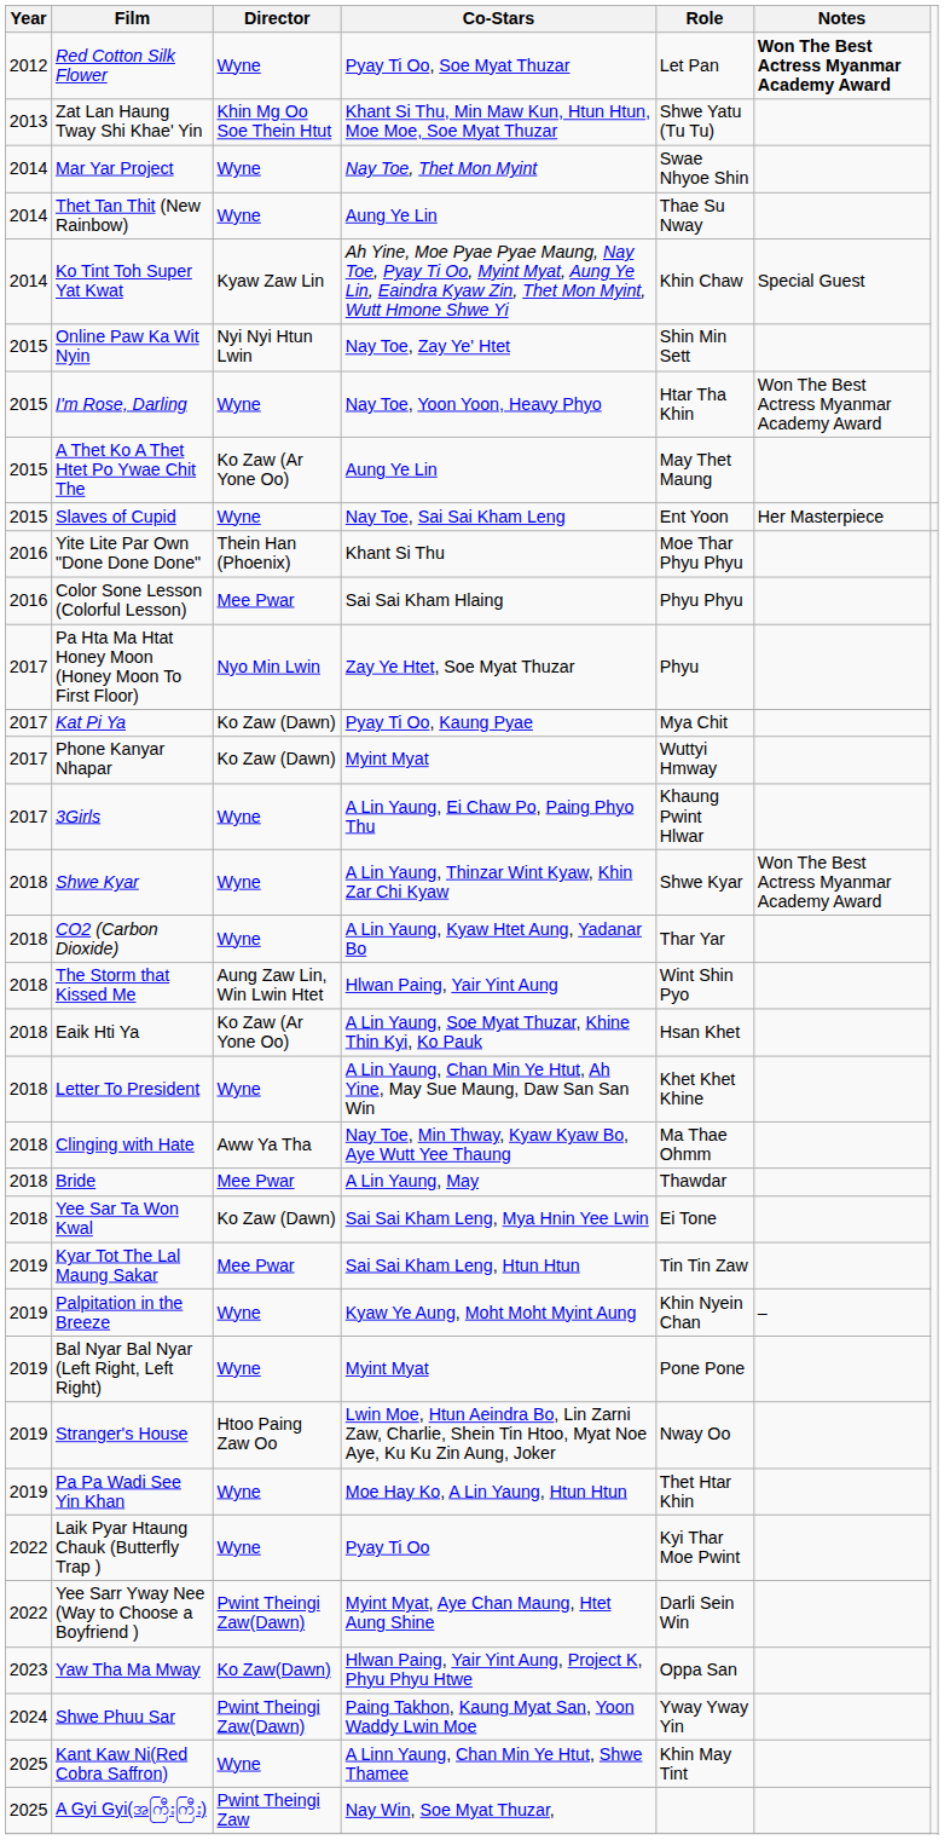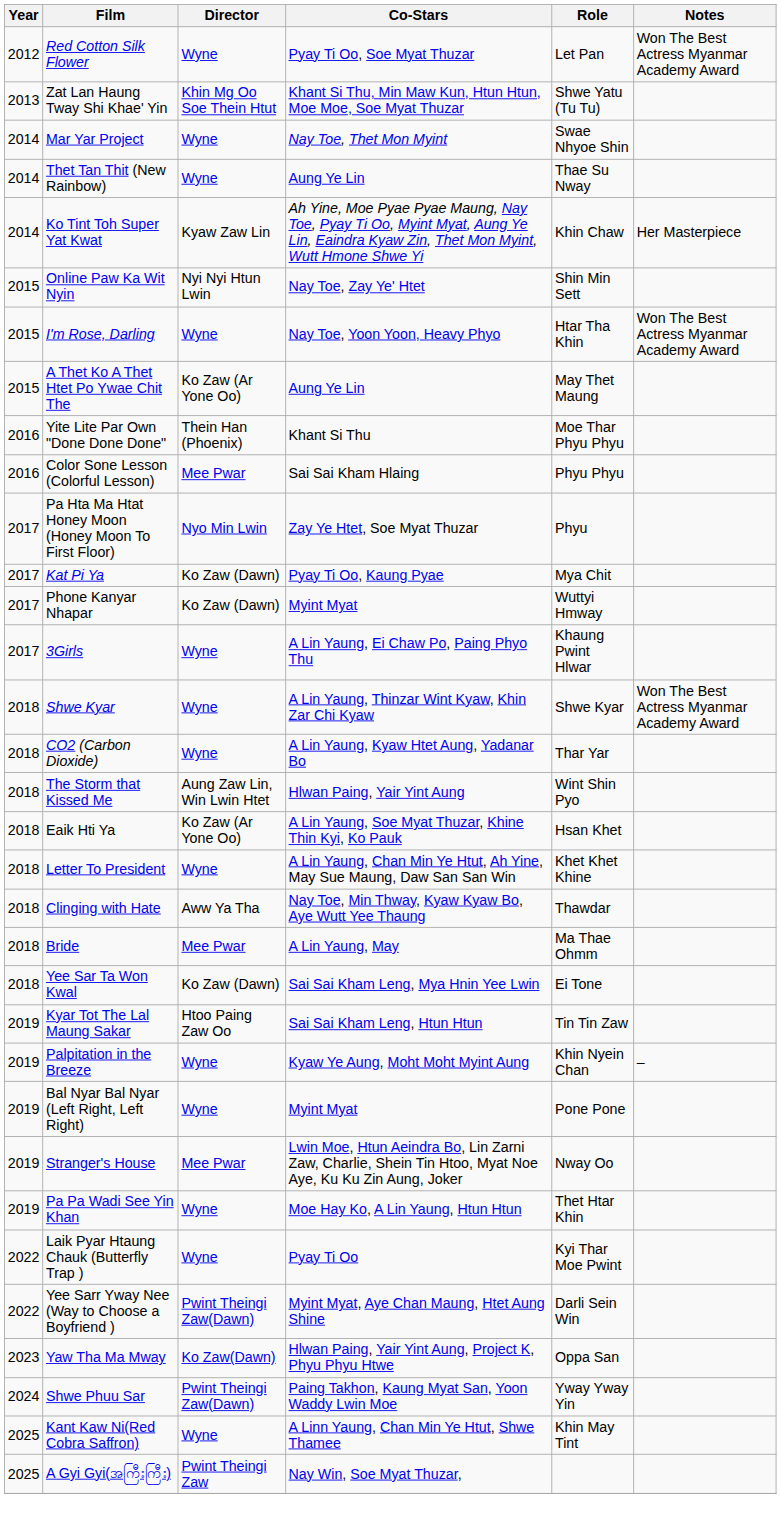 <table class="wikitable sortable">
 <tr>
 <th>Year</th>
 <th>Film</th>
 <th>Director</th>
 <th>Co-Stars</th>
 <th>Role</th>
 <th>Notes</th>
 </tr>
 <tr>
 <td>2012</td>
 <td><em><a href='#'>Red Cotton Silk Flower</a></em></td>
 <td><a href='#'>Wyne</a></td>
 <td><a href='#'>Pyay Ti Oo</a>, <a href='#'>Soe Myat Thuzar</a></td>
 <td>Let Pan</td>
-<td><strong>Won The Best Actress Myanmar Academy Award</strong></td>
+<td>Won The Best Actress Myanmar Academy Award</td>
 </tr>
 <tr>
 <td>2013</td>
 <td>Zat Lan Haung Tway Shi Khae' Yin</td>
 <td><a href='#'>Khin Mg Oo Soe Thein Htut</a></td>
 <td><a href='#'>Khant Si Thu, Min Maw Kun, Htun Htun, Moe Moe, Soe Myat Thuzar</a></td>
 <td>Shwe Yatu (Tu Tu)</td>
 <td></td>
 </tr>
 <tr>
 <td>2014</td>
 <td><a href='#'>Mar Yar Project</a></td>
 <td><a href='#'>Wyne</a></td>
 <td><em><a href='#'>Nay Toe</a>, <a href='#'>Thet Mon Myint</a></em></td>
 <td>Swae Nhyoe Shin</td>
 <td></td>
 </tr>
 <tr>
 <td>2014</td>
 <td><a href='#'>Thet Tan Thit</a> (New Rainbow)</td>
 <td><a href='#'>Wyne</a></td>
 <td><a href='#'>Aung Ye Lin</a></td>
 <td>Thae Su Nway</td>
 <td></td>
 </tr>
 <tr>
 <td>2014</td>
 <td><a href='#'>Ko Tint Toh Super Yat Kwat</a></td>
 <td>Kyaw Zaw Lin</td>
 <td><em>Ah Yine, Moe Pyae Pyae Maung, <a href='#'>Nay Toe</a>, <a href='#'>Pyay Ti Oo</a>, <a href='#'>Myint Myat</a>, <a href='#'>Aung Ye Lin</a>, <a href='#'>Eaindra Kyaw Zin</a>, <a href='#'>Thet Mon Myint</a>, <a href='#'>Wutt Hmone Shwe Yi</a></em></td>
 <td>Khin Chaw</td>
-<td>Special Guest</td>
+<td>Her Masterpiece</td>
 </tr>
 <tr>
 <td>2015</td>
 <td><a href='#'>Online Paw Ka Wit Nyin</a></td>
 <td>Nyi Nyi Htun Lwin</td>
 <td><a href='#'>Nay Toe</a>, <a href='#'>Zay Ye' Htet</a></td>
 <td>Shin Min Sett</td>
 <td></td>
 </tr>
 <tr>
 <td>2015</td>
 <td><em><a href='#'>I'm Rose, Darling</a></em></td>
 <td><a href='#'>Wyne</a></td>
 <td><a href='#'>Nay Toe</a>, <a href='#'>Yoon Yoon, Heavy Phyo</a></td>
 <td>Htar Tha Khin</td>
 <td>Won The Best Actress Myanmar Academy Award</td>
 </tr>
 <tr>
 <td>2015</td>
 <td><a href='#'>A Thet Ko A Thet Htet Po Ywae Chit The</a></td>
 <td>Ko Zaw (Ar Yone Oo)</td>
 <td><a href='#'>Aung Ye Lin</a></td>
 <td>May Thet Maung</td>
-<td></td>
-</tr>
-<tr>
-<td>2015</td>
-<td><a href='#'>Slaves of Cupid</a></td>
-<td><a href='#'>Wyne</a></td>
-<td><a href='#'>Nay Toe</a>, <a href='#'>Sai Sai Kham Leng</a></td>
-<td>Ent Yoon</td>
-<td>Her Masterpiece</td>
 <td></td>
 </tr>
 <tr>
 <td>2016</td>
 <td>Yite Lite Par Own "Done Done Done"</td>
 <td>Thein Han (Phoenix)</td>
 <td>Khant Si Thu</td>
 <td>Moe Thar Phyu Phyu</td>
 <td></td>
 </tr>
 <tr>
 <td>2016</td>
 <td>Color Sone Lesson<br>(Colorful Lesson)</td>
 <td><a href='#'>Mee Pwar</a></td>
 <td>Sai Sai Kham Hlaing</td>
 <td>Phyu Phyu</td>
 <td></td>
 </tr>
 <tr>
 <td>2017</td>
 <td>Pa Hta Ma Htat Honey Moon<br>(Honey Moon To First Floor)</td>
 <td><a href='#'>Nyo Min Lwin</a></td>
 <td><a href='#'>Zay Ye Htet</a>, Soe Myat Thuzar</td>
 <td>Phyu</td>
 <td></td>
 </tr>
 <tr>
 <td>2017</td>
 <td><em><a href='#'>Kat Pi Ya</a></em></td>
 <td>Ko Zaw (Dawn)</td>
 <td><a href='#'>Pyay Ti Oo</a>, <a href='#'>Kaung Pyae</a></td>
 <td>Mya Chit</td>
 <td></td>
 </tr>
 <tr>
 <td>2017</td>
 <td>Phone Kanyar Nhapar</td>
 <td>Ko Zaw (Dawn)</td>
 <td><a href='#'>Myint Myat</a></td>
 <td>Wuttyi Hmway</td>
 <td></td>
 </tr>
 <tr>
 <td>2017</td>
 <td><em><a href='#'>3Girls</a></em></td>
 <td><a href='#'>Wyne</a></td>
 <td><a href='#'>A Lin Yaung</a>, <a href='#'>Ei Chaw Po</a>, <a href='#'>Paing Phyo Thu</a></td>
 <td>Khaung Pwint Hlwar</td>
 <td></td>
 </tr>
 <tr>
 <td>2018</td>
 <td><em><a href='#'>Shwe Kyar</a></em></td>
 <td><a href='#'>Wyne</a></td>
 <td><a href='#'>A Lin Yaung</a>, <a href='#'>Thinzar Wint Kyaw</a>, <a href='#'>Khin Zar Chi Kyaw</a></td>
 <td>Shwe Kyar</td>
 <td>Won The Best Actress Myanmar Academy Award</td>
 </tr>
 <tr>
 <td>2018</td>
 <td><em><a href='#'>CO2</a> (Carbon Dioxide)</em></td>
 <td><a href='#'>Wyne</a></td>
 <td><a href='#'>A Lin Yaung</a>, <a href='#'>Kyaw Htet Aung</a>, <a href='#'>Yadanar Bo</a></td>
 <td>Thar Yar</td>
 <td></td>
 </tr>
 <tr>
 <td>2018</td>
 <td><a href='#'>The Storm that Kissed Me</a></td>
 <td>Aung Zaw Lin, Win Lwin Htet</td>
 <td><a href='#'>Hlwan Paing</a>, <a href='#'>Yair Yint Aung</a></td>
 <td>Wint Shin Pyo</td>
 <td></td>
 </tr>
 <tr>
 <td>2018</td>
 <td>Eaik Hti Ya</td>
 <td>Ko Zaw (Ar Yone Oo)</td>
 <td><a href='#'>A Lin Yaung</a>, <a href='#'>Soe Myat Thuzar</a>, <a href='#'>Khine Thin Kyi</a>, <a href='#'>Ko Pauk</a></td>
 <td>Hsan Khet</td>
 <td></td>
 </tr>
 <tr>
 <td>2018</td>
 <td><a href='#'>Letter To President</a></td>
 <td><a href='#'>Wyne</a></td>
 <td><a href='#'>A Lin Yaung</a>, <a href='#'>Chan Min Ye Htut</a>, <a href='#'>Ah Yine</a>, May Sue Maung, Daw San San Win</td>
 <td>Khet Khet Khine</td>
 <td></td>
 </tr>
 <tr>
 <td>2018</td>
 <td><a href='#'>Clinging with Hate</a></td>
 <td>Aww Ya Tha</td>
 <td><a href='#'>Nay Toe</a>, <a href='#'>Min Thway</a>, <a href='#'>Kyaw Kyaw Bo</a>, <a href='#'>Aye Wutt Yee Thaung</a></td>
-<td>Ma Thae Ohmm</td>
+<td>Thawdar</td>
 <td></td>
 </tr>
 <tr>
 <td>2018</td>
 <td><a href='#'>Bride</a></td>
 <td><a href='#'>Mee Pwar</a></td>
 <td><a href='#'>A Lin Yaung</a>, <a href='#'>May</a></td>
-<td>Thawdar</td>
+<td>Ma Thae Ohmm</td>
 <td></td>
 </tr>
 <tr>
 <td>2018</td>
 <td><a href='#'>Yee Sar Ta Won Kwal</a></td>
 <td>Ko Zaw (Dawn)</td>
 <td><a href='#'>Sai Sai Kham Leng</a>, <a href='#'>Mya Hnin Yee Lwin</a></td>
 <td>Ei Tone</td>
 <td></td>
 </tr>
 <tr>
 <td>2019</td>
 <td><a href='#'>Kyar Tot The Lal Maung Sakar</a></td>
-<td><a href='#'>Mee Pwar</a></td>
+<td>Htoo Paing Zaw Oo</td>
 <td><a href='#'>Sai Sai Kham Leng</a>, <a href='#'>Htun Htun</a></td>
 <td>Tin Tin Zaw</td>
 <td></td>
 </tr>
 <tr>
 <td>2019</td>
 <td><a href='#'>Palpitation in the Breeze</a></td>
 <td><a href='#'>Wyne</a></td>
 <td><a href='#'>Kyaw Ye Aung</a>, <a href='#'>Moht Moht Myint Aung</a></td>
 <td>Khin Nyein Chan</td>
 <td>–</td>
 </tr>
 <tr>
 <td>2019</td>
 <td>Bal Nyar Bal Nyar (Left Right, Left Right)</td>
 <td><a href='#'>Wyne</a></td>
 <td><a href='#'>Myint Myat</a></td>
 <td>Pone Pone</td>
 <td></td>
 </tr>
 <tr>
 <td>2019</td>
 <td><a href='#'>Stranger's House</a></td>
-<td>Htoo Paing Zaw Oo</td>
+<td><a href='#'>Mee Pwar</a></td>
 <td><a href='#'>Lwin Moe</a>, <a href='#'>Htun Aeindra Bo</a>, Lin Zarni Zaw, Charlie, Shein Tin Htoo, Myat Noe Aye, Ku Ku Zin Aung, Joker</td>
 <td>Nway Oo</td>
 <td></td>
 </tr>
 <tr>
 <td>2019</td>
 <td><a href='#'>Pa Pa Wadi See Yin Khan</a></td>
 <td><a href='#'>Wyne</a></td>
 <td><a href='#'>Moe Hay Ko</a>, <a href='#'>A Lin Yaung</a>, <a href='#'>Htun Htun</a></td>
 <td>Thet Htar Khin</td>
 <td></td>
 </tr>
 <tr>
 <td>2022</td>
 <td>Laik Pyar Htaung Chauk (Butterfly Trap )</td>
 <td><a href='#'>Wyne</a></td>
 <td><a href='#'>Pyay Ti Oo</a></td>
 <td>Kyi Thar Moe Pwint</td>
 <td></td>
 </tr>
 <tr>
 <td>2022</td>
 <td>Yee Sarr Yway Nee (Way to Choose a Boyfriend )</td>
 <td><a href='#'>Pwint Theingi Zaw(Dawn)</a></td>
 <td><a href='#'>Myint Myat</a>, <a href='#'>Aye Chan Maung</a>, <a href='#'>Htet Aung Shine</a></td>
 <td>Darli Sein Win</td>
 <td></td>
 </tr>
 <tr>
 <td>2023</td>
 <td><a href='#'>Yaw Tha Ma Mway</a></td>
 <td><a href='#'>Ko Zaw(Dawn)</a></td>
 <td><a href='#'>Hlwan Paing</a>, <a href='#'>Yair Yint Aung</a>, <a href='#'>Project K</a>, <a href='#'>Phyu Phyu Htwe</a></td>
 <td>Oppa San</td>
 <td></td>
 </tr>
 <tr>
 <td>2024</td>
 <td><a href='#'>Shwe Phuu Sar</a></td>
 <td><a href='#'>Pwint Theingi Zaw(Dawn)</a></td>
 <td><a href='#'>Paing Takhon</a>, <a href='#'>Kaung Myat San</a>, <a href='#'>Yoon Waddy Lwin Moe</a></td>
 <td>Yway Yway Yin</td>
 <td></td>
 </tr>
 <tr>
 <td>2025</td>
 <td><a href='#'>Kant Kaw Ni(Red Cobra Saffron)</a></td>
 <td><a href='#'>Wyne</a></td>
 <td><a href='#'>A Linn Yaung</a>, <a href='#'>Chan Min Ye Htut</a>, <a href='#'>Shwe Thamee</a></td>
 <td>Khin May Tint</td>
 <td></td>
 </tr>
 <tr>
 <td>2025</td>
 <td><a href='#'>A Gyi Gyi(အကြီးကြီး)</a></td>
 <td><a href='#'>Pwint Theingi Zaw</a></td>
 <td><a href='#'>Nay Win</a>, <a href='#'>Soe Myat Thuzar</a>,</td>
 <td></td>
 <td></td>
 </tr>
 <tr>
 </tr>
 </table>
